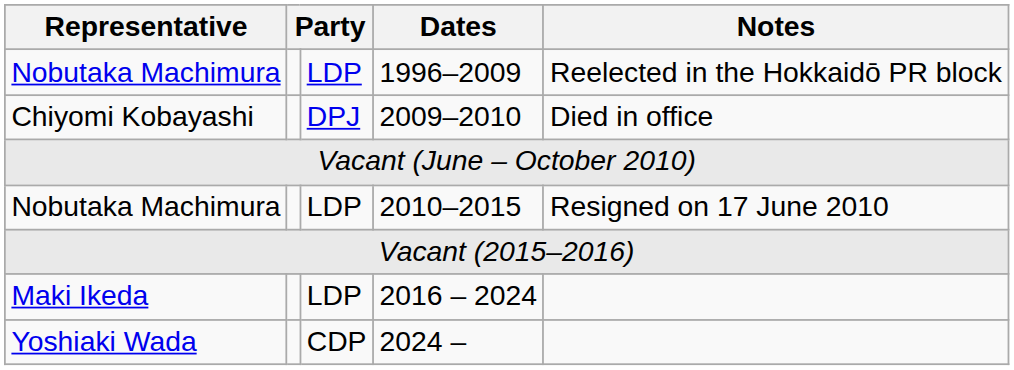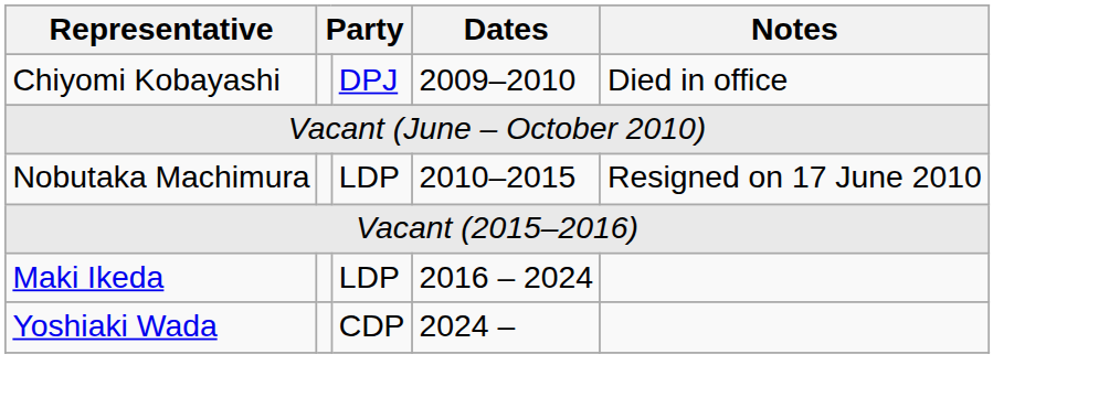 <table class=wikitable>
 <tr valign=bottom>
 <th>Representative</th>
 <th colspan="2">Party</th>
 <th>Dates</th>
 <th>Notes</th>
-</tr>
-<tr>
-<td><a href='#'>Nobutaka Machimura</a></td>
-<td bgcolor=></td>
-<td><a href='#'>LDP</a></td>
-<td>1996–2009</td>
-<td>Reelected in the Hokkaidō PR block</td>
 </tr>
 <tr>
 <td>Chiyomi Kobayashi</td>
 <td bgcolor=></td>
 <td><a href='#'>DPJ</a></td>
 <td>2009–2010</td>
 <td>Died in office</td>
 </tr>
 <tr>
 <td colspan="5" style="background-color:#E9E9E9" align=center><em>Vacant (June – October 2010)</em></td>
 </tr>
 <tr>
 <td>Nobutaka Machimura</td>
 <td bgcolor=></td>
 <td>LDP</td>
 <td>2010–2015</td>
 <td>Resigned on 17 June 2010</td>
 </tr>
 <tr>
 <td colspan="5" style="background-color:#E9E9E9" align=center><em>Vacant (2015–2016)</em></td>
 </tr>
 <tr>
 <td><a href='#'>Maki Ikeda</a></td>
 <td bgcolor=></td>
 <td>LDP</td>
 <td>2016 – 2024</td>
 <td></td>
 </tr>
 <tr>
 <td><a href='#'>Yoshiaki Wada</a></td>
 <td bgcolor=></td>
 <td>CDP</td>
 <td>2024 –</td>
 <td></td>
 </tr>
 </table>
